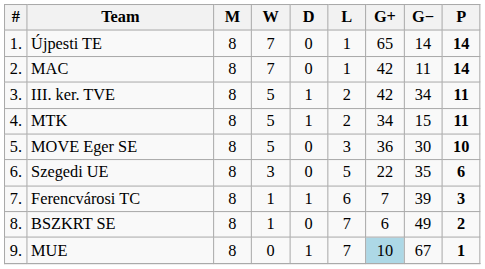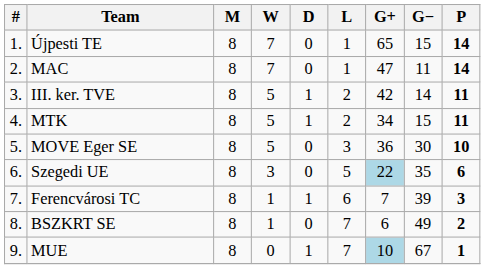 <table class="wikitable" style="text-align: center;">
 <tr>
 <th width="15">#</th>
 <th width="175">Team</th>
 <th width="30">M</th>
 <th width="30">W</th>
 <th width="30">D</th>
 <th width="30">L</th>
 <th width="30">G+</th>
 <th width="30">G−</th>
 <th width="30">P</th>
 </tr>
 <tr>
 <td>1.</td>
 <td align="left">Újpesti TE</td>
 <td>8</td>
 <td>7</td>
 <td>0</td>
 <td>1</td>
 <td>65</td>
-<td>14</td>
+<td>15</td>
 <td><strong>14</strong></td>
 </tr>
 <tr>
 <td>2.</td>
 <td align="left">MAC</td>
 <td>8</td>
 <td>7</td>
 <td>0</td>
 <td>1</td>
-<td>42</td>
+<td>47</td>
 <td>11</td>
 <td><strong>14</strong></td>
 </tr>
 <tr>
 <td>3.</td>
 <td align="left">III. ker. TVE</td>
 <td>8</td>
 <td>5</td>
 <td>1</td>
 <td>2</td>
 <td>42</td>
-<td>34</td>
+<td>14</td>
 <td><strong>11</strong></td>
 </tr>
 <tr>
 <td>4.</td>
 <td align="left">MTK</td>
 <td>8</td>
 <td>5</td>
 <td>1</td>
 <td>2</td>
 <td>34</td>
 <td>15</td>
 <td><strong>11</strong></td>
 </tr>
 <tr>
 <td>5.</td>
 <td align="left">MOVE Eger SE</td>
 <td>8</td>
 <td>5</td>
 <td>0</td>
 <td>3</td>
 <td>36</td>
 <td>30</td>
 <td><strong>10</strong></td>
 </tr>
 <tr>
 <td>6.</td>
 <td align="left">Szegedi UE</td>
 <td>8</td>
 <td>3</td>
 <td>0</td>
 <td>5</td>
-<td>22</td>
+<td style="background: lightblue;">22</td>
 <td>35</td>
 <td><strong>6</strong></td>
 </tr>
 <tr>
 <td>7.</td>
 <td align="left">Ferencvárosi TC</td>
 <td>8</td>
 <td>1</td>
 <td>1</td>
 <td>6</td>
 <td>7</td>
 <td>39</td>
 <td><strong>3</strong></td>
 </tr>
 <tr>
 <td>8.</td>
 <td align="left">BSZKRT SE</td>
 <td>8</td>
 <td>1</td>
 <td>0</td>
 <td>7</td>
 <td>6</td>
 <td>49</td>
 <td><strong>2</strong></td>
 </tr>
 <tr>
 <td>9.</td>
 <td align="left">MUE</td>
 <td>8</td>
 <td>0</td>
 <td>1</td>
 <td>7</td>
 <td style="background: lightblue;">10</td>
 <td>67</td>
 <td><strong>1</strong></td>
 </tr>
 <tr>
 </tr>
 </table>
